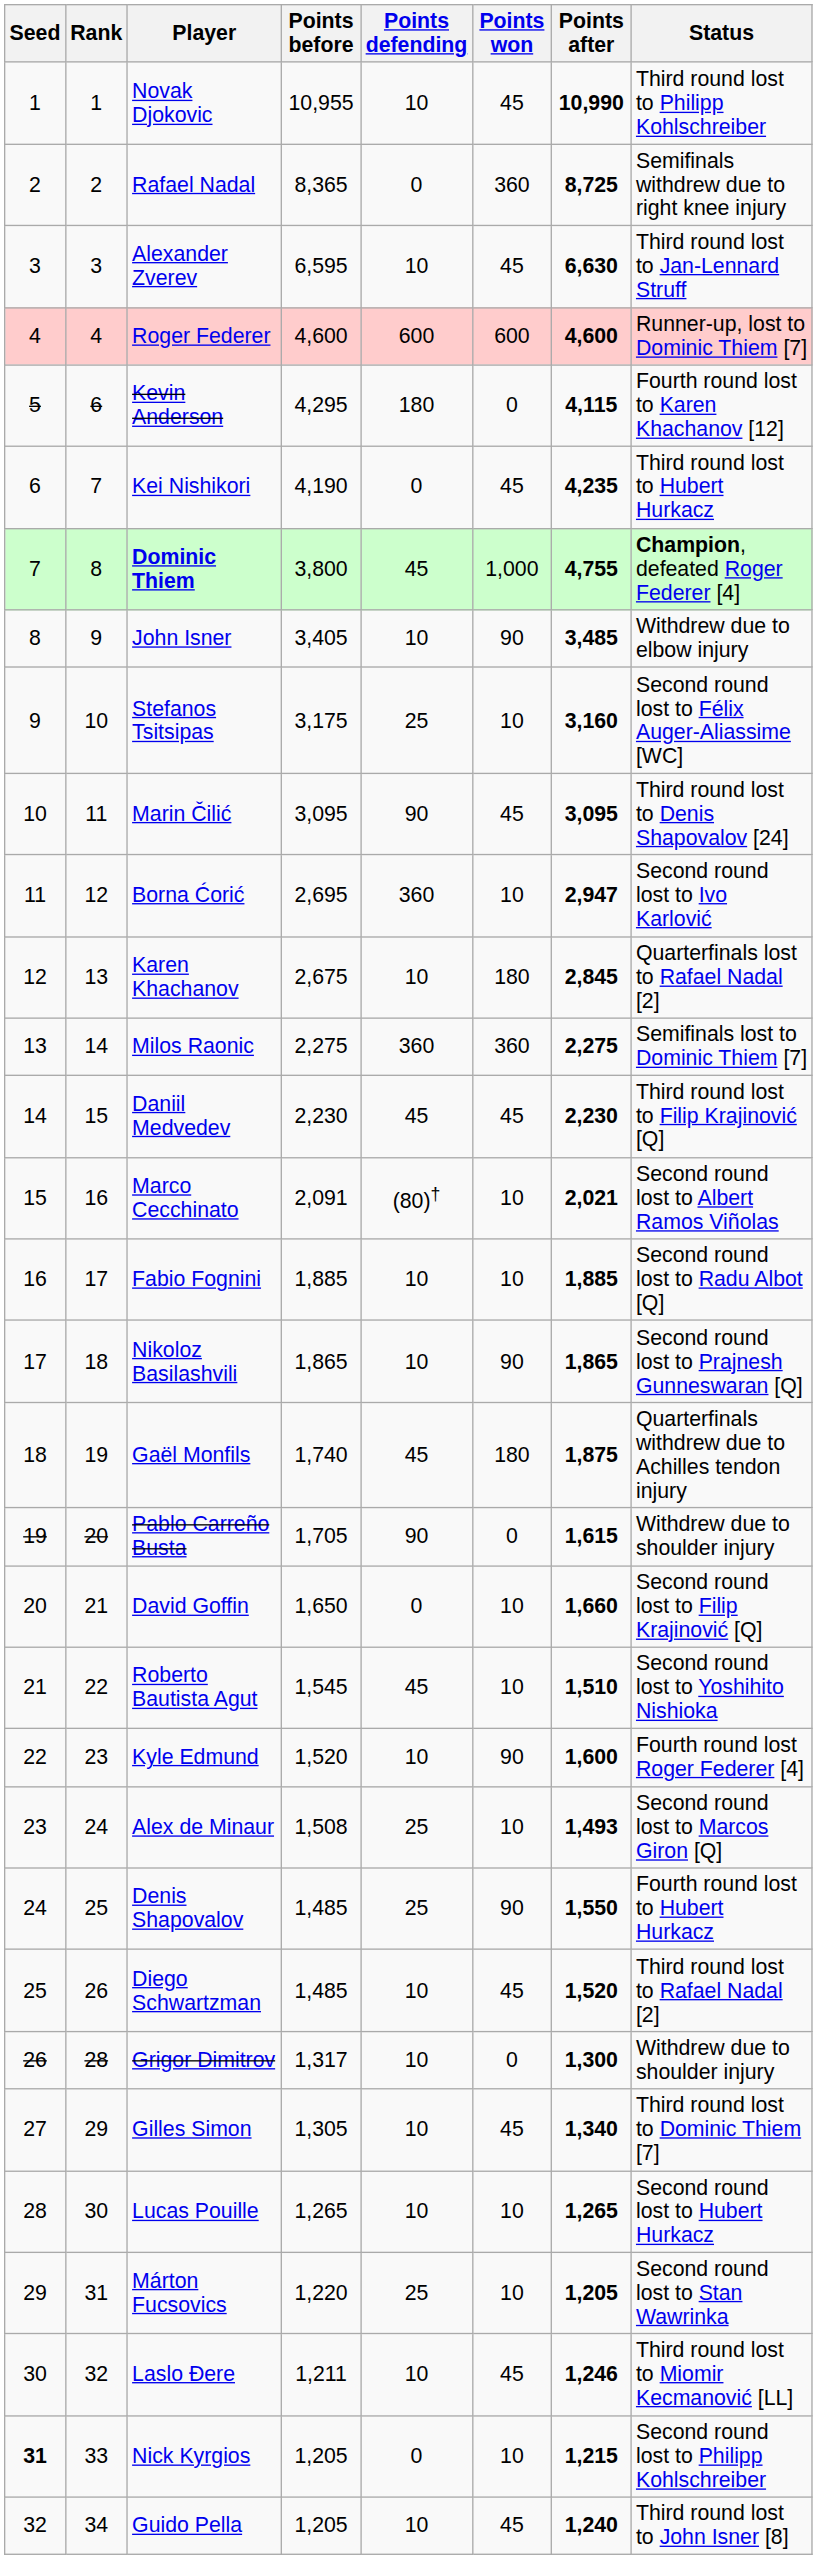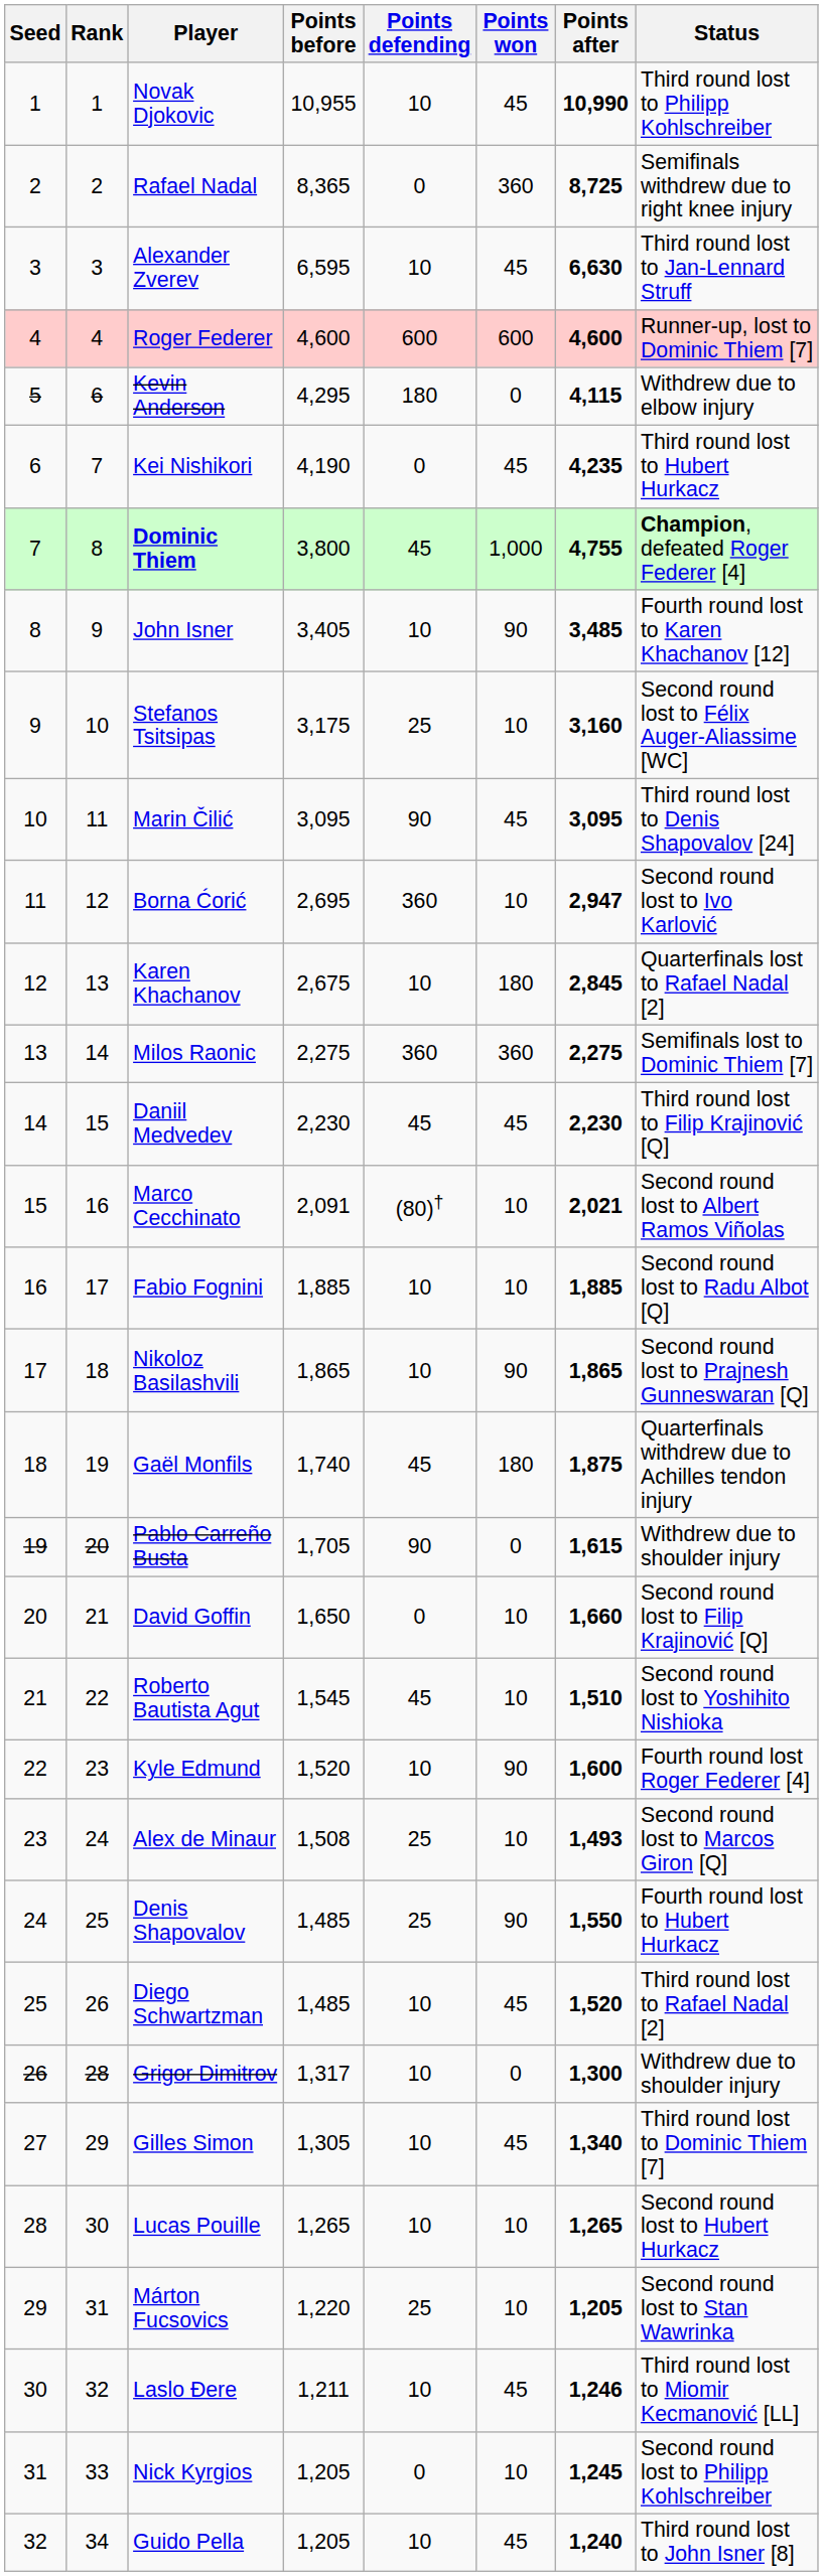 <table class="wikitable sortable">
 <tr>
 <th style="width:30px;">Seed</th>
 <th style="width:30px;">Rank</th>
 <th style="width:185px;">Player</th>
 <th style="width:75px;">Points before</th>
 <th style="width:75px;"><a href='#'>Points defending</a></th>
 <th style="width:75px;"><a href='#'>Points won</a></th>
 <th style="width:75px;">Points after</th>
 <th style="width:320px;">Status</th>
 </tr>
 <tr>
 <td style="text-align:center;">1</td>
 <td style="text-align:center;">1</td>
 <td> <a href='#'>Novak Djokovic</a></td>
 <td style="text-align:center;">10,955</td>
 <td style="text-align:center;">10</td>
 <td style="text-align:center;">45</td>
 <td style="text-align:center;"><strong>10,990</strong></td>
 <td>Third round lost to  <a href='#'>Philipp Kohlschreiber</a></td>
 </tr>
 <tr>
 <td style="text-align:center;">2</td>
 <td style="text-align:center;">2</td>
 <td> <a href='#'>Rafael Nadal</a></td>
 <td style="text-align:center;">8,365</td>
 <td style="text-align:center;">0</td>
 <td style="text-align:center;">360</td>
 <td style="text-align:center;"><strong>8,725</strong></td>
 <td>Semifinals withdrew due to right knee injury</td>
 </tr>
 <tr>
 <td style="text-align:center;">3</td>
 <td style="text-align:center;">3</td>
 <td> <a href='#'>Alexander Zverev</a></td>
 <td style="text-align:center;">6,595</td>
 <td style="text-align:center;">10</td>
 <td style="text-align:center;">45</td>
 <td style="text-align:center;"><strong>6,630</strong></td>
 <td>Third round lost to  <a href='#'>Jan-Lennard Struff</a></td>
 </tr>
 <tr style="background:#fcc;">
 <td style="text-align:center;">4</td>
 <td style="text-align:center;">4</td>
 <td> <a href='#'>Roger Federer</a></td>
 <td style="text-align:center;">4,600</td>
 <td style="text-align:center;">600</td>
 <td style="text-align:center;">600</td>
 <td style="text-align:center;"><strong>4,600</strong></td>
 <td>Runner-up, lost to  <a href='#'>Dominic Thiem</a> [7]</td>
 </tr>
 <tr>
 <td style="text-align:center;"><s>5</s></td>
 <td style="text-align:center;"><s>6</s></td>
 <td> <s><a href='#'>Kevin Anderson</a></s></td>
 <td style="text-align:center;">4,295</td>
 <td style="text-align:center;">180</td>
 <td style="text-align:center;">0</td>
 <td style="text-align:center;"><strong>4,115</strong></td>
-<td>Fourth round lost to  <a href='#'>Karen Khachanov</a> [12]</td>
+<td>Withdrew due to elbow injury</td>
 </tr>
 <tr>
 <td style="text-align:center;">6</td>
 <td style="text-align:center;">7</td>
 <td> <a href='#'>Kei Nishikori</a></td>
 <td style="text-align:center;">4,190</td>
 <td style="text-align:center;">0</td>
 <td style="text-align:center;">45</td>
 <td style="text-align:center;"><strong>4,235</strong></td>
 <td>Third round lost to  <a href='#'>Hubert Hurkacz</a></td>
 </tr>
 <tr style="background:#cfc;">
 <td style="text-align:center;">7</td>
 <td style="text-align:center;">8</td>
 <td> <strong><a href='#'>Dominic Thiem</a></strong></td>
 <td style="text-align:center;">3,800</td>
 <td style="text-align:center;">45</td>
 <td style="text-align:center;">1,000</td>
 <td style="text-align:center;"><strong>4,755</strong></td>
 <td><strong>Champion</strong>, defeated  <a href='#'>Roger Federer</a> [4]</td>
 </tr>
 <tr>
 <td style="text-align:center;">8</td>
 <td style="text-align:center;">9</td>
 <td> <a href='#'>John Isner</a></td>
 <td style="text-align:center;">3,405</td>
 <td style="text-align:center;">10</td>
 <td style="text-align:center;">90</td>
 <td style="text-align:center;"><strong>3,485</strong></td>
-<td>Withdrew due to elbow injury</td>
+<td>Fourth round lost to  <a href='#'>Karen Khachanov</a> [12]</td>
 </tr>
 <tr>
 <td style="text-align:center;">9</td>
 <td style="text-align:center;">10</td>
 <td> <a href='#'>Stefanos Tsitsipas</a></td>
 <td style="text-align:center;">3,175</td>
 <td style="text-align:center;">25</td>
 <td style="text-align:center;">10</td>
 <td style="text-align:center;"><strong>3,160</strong></td>
 <td>Second round lost to  <a href='#'>Félix Auger-Aliassime</a> [WC]</td>
 </tr>
 <tr>
 <td style="text-align:center;">10</td>
 <td style="text-align:center;">11</td>
 <td> <a href='#'>Marin Čilić</a></td>
 <td style="text-align:center;">3,095</td>
 <td style="text-align:center;">90</td>
 <td style="text-align:center;">45</td>
 <td style="text-align:center;"><strong>3,095</strong></td>
 <td>Third round lost to  <a href='#'>Denis Shapovalov</a> [24]</td>
 </tr>
 <tr>
 <td style="text-align:center;">11</td>
 <td style="text-align:center;">12</td>
 <td> <a href='#'>Borna Ćorić</a></td>
 <td style="text-align:center;">2,695</td>
 <td style="text-align:center;">360</td>
 <td style="text-align:center;">10</td>
 <td style="text-align:center;"><strong>2,947</strong></td>
 <td>Second round lost to  <a href='#'>Ivo Karlović</a></td>
 </tr>
 <tr>
 <td style="text-align:center;">12</td>
 <td style="text-align:center;">13</td>
 <td> <a href='#'>Karen Khachanov</a></td>
 <td style="text-align:center;">2,675</td>
 <td style="text-align:center;">10</td>
 <td style="text-align:center;">180</td>
 <td style="text-align:center;"><strong>2,845</strong></td>
 <td>Quarterfinals lost to  <a href='#'>Rafael Nadal</a> [2]</td>
 </tr>
 <tr>
 <td style="text-align:center;">13</td>
 <td style="text-align:center;">14</td>
 <td> <a href='#'>Milos Raonic</a></td>
 <td style="text-align:center;">2,275</td>
 <td style="text-align:center;">360</td>
 <td style="text-align:center;">360</td>
 <td style="text-align:center;"><strong>2,275</strong></td>
 <td>Semifinals lost to  <a href='#'>Dominic Thiem</a> [7]</td>
 </tr>
 <tr>
 <td style="text-align:center;">14</td>
 <td style="text-align:center;">15</td>
 <td> <a href='#'>Daniil Medvedev</a></td>
 <td style="text-align:center;">2,230</td>
 <td style="text-align:center;">45</td>
 <td style="text-align:center;">45</td>
 <td style="text-align:center;"><strong>2,230</strong></td>
 <td>Third round lost to  <a href='#'>Filip Krajinović</a> [Q]</td>
 </tr>
 <tr>
 <td style="text-align:center;">15</td>
 <td style="text-align:center;">16</td>
 <td> <a href='#'>Marco Cecchinato</a></td>
 <td style="text-align:center;">2,091</td>
 <td style="text-align:center;">(80)<sup>†</sup></td>
 <td style="text-align:center;">10</td>
 <td style="text-align:center;"><strong>2,021</strong></td>
 <td>Second round lost to  <a href='#'>Albert Ramos Viñolas</a></td>
 </tr>
 <tr>
 <td style="text-align:center;">16</td>
 <td style="text-align:center;">17</td>
 <td> <a href='#'>Fabio Fognini</a></td>
 <td style="text-align:center;">1,885</td>
 <td style="text-align:center;">10</td>
 <td style="text-align:center;">10</td>
 <td style="text-align:center;"><strong>1,885</strong></td>
 <td>Second round lost to  <a href='#'>Radu Albot</a> [Q]</td>
 </tr>
 <tr>
 <td style="text-align:center;">17</td>
 <td style="text-align:center;">18</td>
 <td> <a href='#'>Nikoloz Basilashvili</a></td>
 <td style="text-align:center;">1,865</td>
 <td style="text-align:center;">10</td>
 <td style="text-align:center;">90</td>
 <td style="text-align:center;"><strong>1,865</strong></td>
 <td>Second round lost to  <a href='#'>Prajnesh Gunneswaran</a> [Q]</td>
 </tr>
 <tr>
 <td style="text-align:center;">18</td>
 <td style="text-align:center;">19</td>
 <td> <a href='#'>Gaël Monfils</a></td>
 <td style="text-align:center;">1,740</td>
 <td style="text-align:center;">45</td>
 <td style="text-align:center;">180</td>
 <td style="text-align:center;"><strong>1,875</strong></td>
 <td>Quarterfinals withdrew due to Achilles tendon injury</td>
 </tr>
 <tr>
 <td style="text-align:center;"><s>19</s></td>
 <td style="text-align:center;"><s>20</s></td>
 <td> <s><a href='#'>Pablo Carreño Busta</a></s></td>
 <td style="text-align:center;">1,705</td>
 <td style="text-align:center;">90</td>
 <td style="text-align:center;">0</td>
 <td style="text-align:center;"><strong>1,615</strong></td>
 <td>Withdrew due to shoulder injury</td>
 </tr>
 <tr>
 <td style="text-align:center;">20</td>
 <td style="text-align:center;">21</td>
 <td> <a href='#'>David Goffin</a></td>
 <td style="text-align:center;">1,650</td>
 <td style="text-align:center;">0</td>
 <td style="text-align:center;">10</td>
 <td style="text-align:center;"><strong>1,660</strong></td>
 <td>Second round lost to  <a href='#'>Filip Krajinović</a> [Q]</td>
 </tr>
 <tr>
 <td style="text-align:center;">21</td>
 <td style="text-align:center;">22</td>
 <td> <a href='#'>Roberto Bautista Agut</a></td>
 <td style="text-align:center;">1,545</td>
 <td style="text-align:center;">45</td>
 <td style="text-align:center;">10</td>
 <td style="text-align:center;"><strong>1,510</strong></td>
 <td>Second round lost to  <a href='#'>Yoshihito Nishioka</a></td>
 </tr>
 <tr>
 <td style="text-align:center;">22</td>
 <td style="text-align:center;">23</td>
 <td> <a href='#'>Kyle Edmund</a></td>
 <td style="text-align:center;">1,520</td>
 <td style="text-align:center;">10</td>
 <td style="text-align:center;">90</td>
 <td style="text-align:center;"><strong>1,600</strong></td>
 <td>Fourth round lost  <a href='#'>Roger Federer</a> [4]</td>
 </tr>
 <tr>
 <td style="text-align:center;">23</td>
 <td style="text-align:center;">24</td>
 <td> <a href='#'>Alex de Minaur</a></td>
 <td style="text-align:center;">1,508</td>
 <td style="text-align:center;">25</td>
 <td style="text-align:center;">10</td>
 <td style="text-align:center;"><strong>1,493</strong></td>
 <td>Second round lost to  <a href='#'>Marcos Giron</a> [Q]</td>
 </tr>
 <tr>
 <td style="text-align:center;">24</td>
 <td style="text-align:center;">25</td>
 <td> <a href='#'>Denis Shapovalov</a></td>
 <td style="text-align:center;">1,485</td>
 <td style="text-align:center;">25</td>
 <td style="text-align:center;">90</td>
 <td style="text-align:center;"><strong>1,550</strong></td>
 <td>Fourth round lost to  <a href='#'>Hubert Hurkacz</a></td>
 </tr>
 <tr>
 <td style="text-align:center;">25</td>
 <td style="text-align:center;">26</td>
 <td> <a href='#'>Diego Schwartzman</a></td>
 <td style="text-align:center;">1,485</td>
 <td style="text-align:center;">10</td>
 <td style="text-align:center;">45</td>
 <td style="text-align:center;"><strong>1,520</strong></td>
 <td>Third round lost to  <a href='#'>Rafael Nadal</a> [2]</td>
 </tr>
 <tr>
 <td style="text-align:center;"><s>26</s></td>
 <td style="text-align:center;"><s>28</s></td>
 <td> <s><a href='#'>Grigor Dimitrov</a></s></td>
 <td style="text-align:center;">1,317</td>
 <td style="text-align:center;">10</td>
 <td style="text-align:center;">0</td>
 <td style="text-align:center;"><strong>1,300</strong></td>
 <td>Withdrew due to shoulder injury</td>
 </tr>
 <tr>
 <td style="text-align:center;">27</td>
 <td style="text-align:center;">29</td>
 <td> <a href='#'>Gilles Simon</a></td>
 <td style="text-align:center;">1,305</td>
 <td style="text-align:center;">10</td>
 <td style="text-align:center;">45</td>
 <td style="text-align:center;"><strong>1,340</strong></td>
 <td>Third round lost to  <a href='#'>Dominic Thiem</a> [7]</td>
 </tr>
 <tr>
 <td style="text-align:center;">28</td>
 <td style="text-align:center;">30</td>
 <td> <a href='#'>Lucas Pouille</a></td>
 <td style="text-align:center;">1,265</td>
 <td style="text-align:center;">10</td>
 <td style="text-align:center;">10</td>
 <td style="text-align:center;"><strong>1,265</strong></td>
 <td>Second round lost to  <a href='#'>Hubert Hurkacz</a></td>
 </tr>
 <tr>
 <td style="text-align:center;">29</td>
 <td style="text-align:center;">31</td>
 <td> <a href='#'>Márton Fucsovics</a></td>
 <td style="text-align:center;">1,220</td>
 <td style="text-align:center;">25</td>
 <td style="text-align:center;">10</td>
 <td style="text-align:center;"><strong>1,205</strong></td>
 <td>Second round lost to  <a href='#'>Stan Wawrinka</a></td>
 </tr>
 <tr>
 <td style="text-align:center;">30</td>
 <td style="text-align:center;">32</td>
 <td> <a href='#'>Laslo Đere</a></td>
 <td style="text-align:center;">1,211</td>
 <td style="text-align:center;">10</td>
 <td style="text-align:center;">45</td>
 <td style="text-align:center;"><strong>1,246</strong></td>
 <td>Third round lost to  <a href='#'>Miomir Kecmanović</a> [LL]</td>
 </tr>
 <tr>
-<td style="text-align:center;"><strong>31</strong></td>
+<td style="text-align:center;">31</td>
 <td style="text-align:center;">33</td>
 <td> <a href='#'>Nick Kyrgios</a></td>
 <td style="text-align:center;">1,205</td>
 <td style="text-align:center;">0</td>
 <td style="text-align:center;">10</td>
-<td style="text-align:center;"><strong>1,215</strong></td>
+<td style="text-align:center;"><strong>1,245</strong></td>
 <td>Second round lost to  <a href='#'>Philipp Kohlschreiber</a></td>
 </tr>
 <tr>
 <td style="text-align:center;">32</td>
 <td style="text-align:center;">34</td>
 <td> <a href='#'>Guido Pella</a></td>
 <td style="text-align:center;">1,205</td>
 <td style="text-align:center;">10</td>
 <td style="text-align:center;">45</td>
 <td style="text-align:center;"><strong>1,240</strong></td>
 <td>Third round lost to  <a href='#'>John Isner</a> [8]</td>
 </tr>
 </table>
